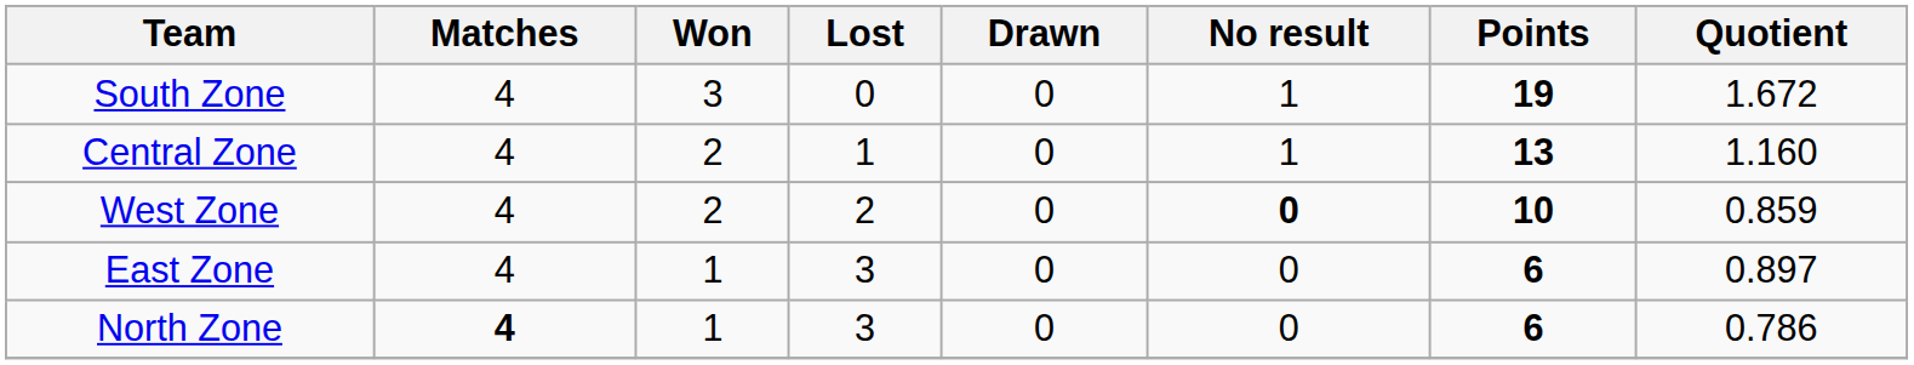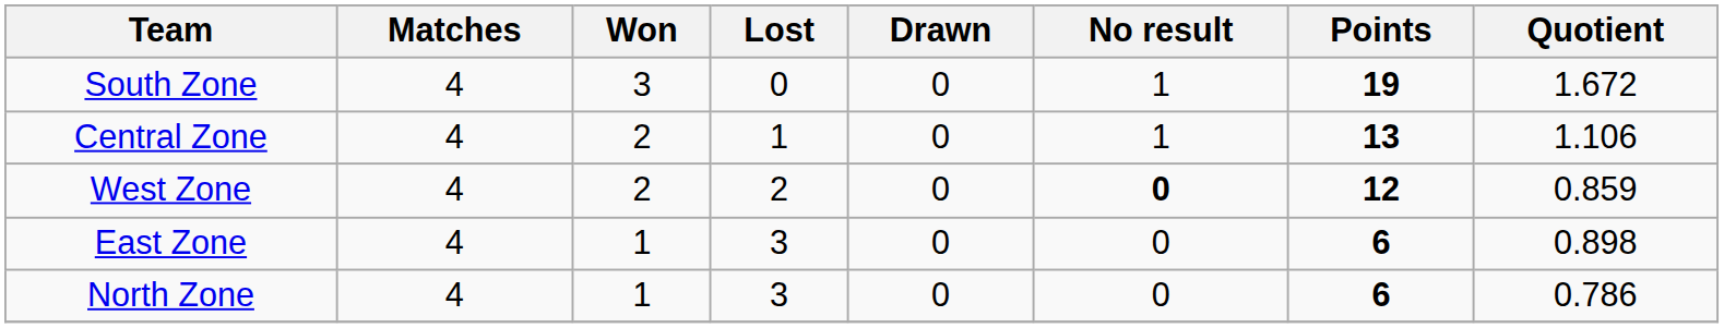 <table class="wikitable sortable" style="text-align: center; width:65%">
 <tr>
 <th>Team</th>
 <th>Matches</th>
 <th>Won</th>
 <th>Lost</th>
 <th>Drawn</th>
 <th>No result</th>
 <th>Points</th>
 <th>Quotient</th>
 </tr>
 <tr -bgcolor="#ccffcc">
 <td><a href='#'>South Zone</a></td>
 <td>4</td>
 <td>3</td>
 <td>0</td>
 <td>0</td>
 <td>1</td>
 <td><strong>19</strong></td>
 <td>1.672</td>
 </tr>
 <tr>
 <td><a href='#'>Central Zone</a></td>
 <td>4</td>
 <td>2</td>
 <td>1</td>
 <td>0</td>
 <td>1</td>
 <td><strong>13</strong></td>
-<td>1.160</td>
+<td>1.106</td>
 </tr>
 <tr>
 <td><a href='#'>West Zone</a></td>
 <td>4</td>
 <td>2</td>
 <td>2</td>
 <td>0</td>
 <td><strong>0</strong></td>
-<td><strong>10</strong></td>
+<td><strong>12</strong></td>
 <td>0.859</td>
 </tr>
 <tr>
 <td><a href='#'>East Zone</a></td>
 <td>4</td>
 <td>1</td>
 <td>3</td>
 <td>0</td>
 <td>0</td>
 <td><strong>6</strong></td>
-<td>0.897</td>
+<td>0.898</td>
 </tr>
 <tr>
 <td><a href='#'>North Zone</a></td>
-<td><strong>4</strong></td>
+<td>4</td>
 <td>1</td>
 <td>3</td>
 <td>0</td>
 <td>0</td>
 <td><strong>6</strong></td>
 <td>0.786</td>
 </tr>
 <tr>
 </tr>
 </table>
